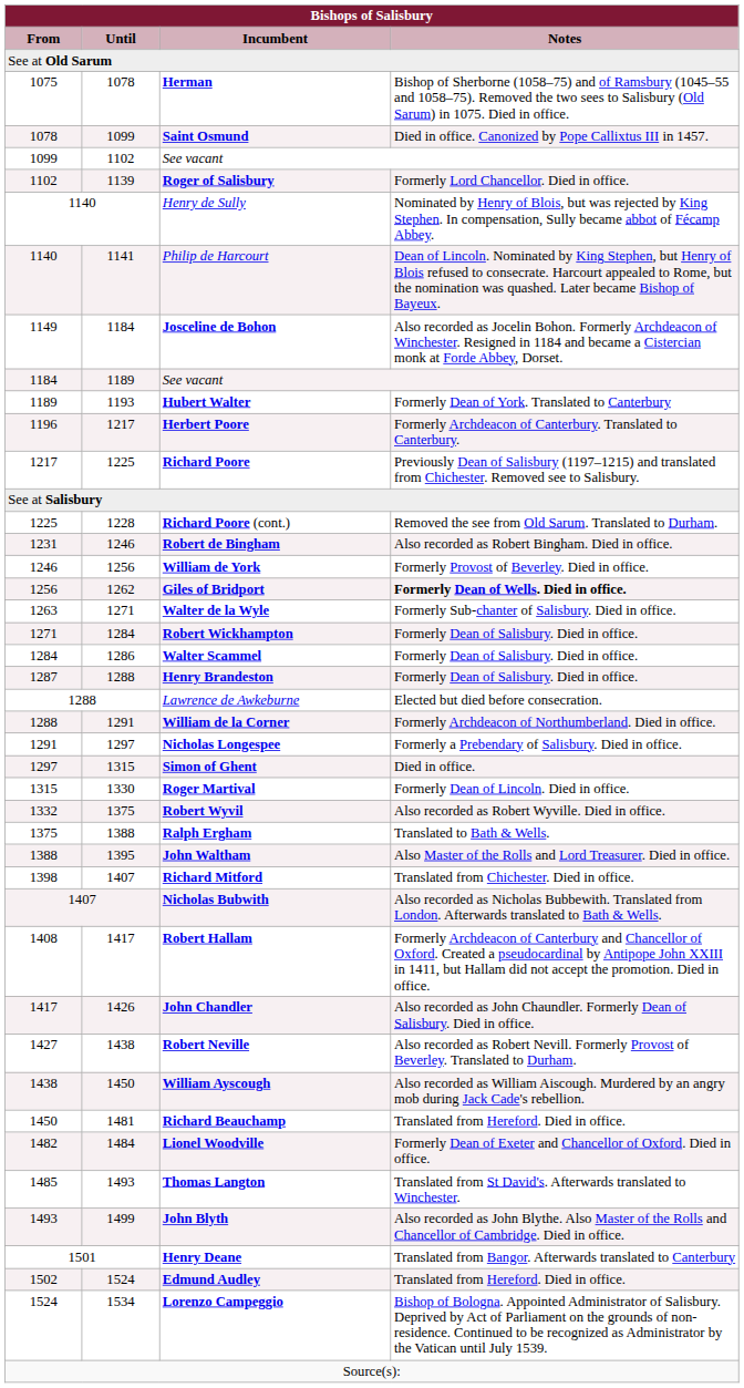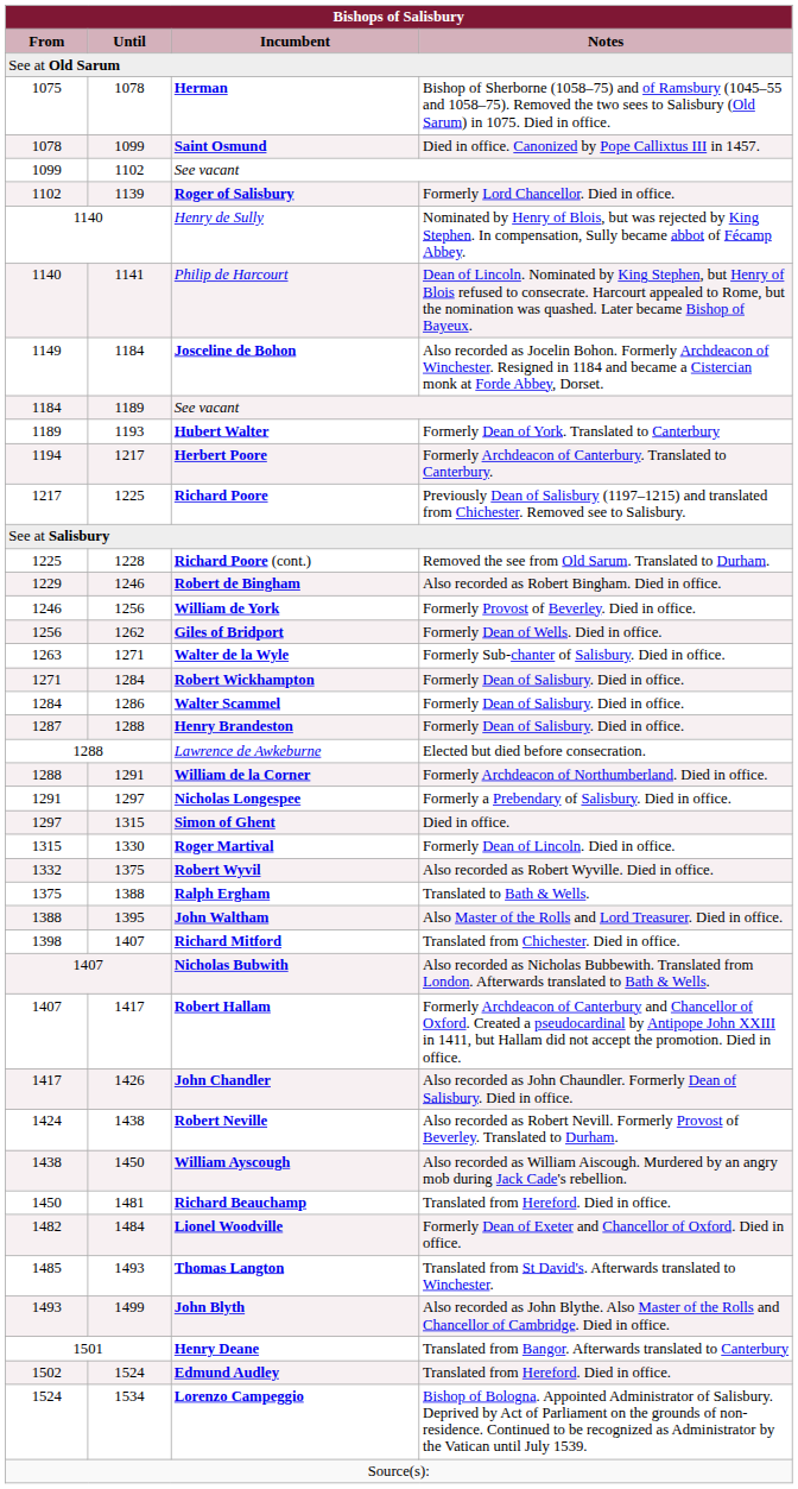 <table class="wikitable" style="width:95%;" border="1" cellpadding="2">
 <tr>
 <th colspan="4" style="background-color: #7F1734; color: white;">Bishops of Salisbury</th>
 </tr>
 <tr valign=center>
 <th style="background-color:#D4B1BB" width="10%">From</th>
 <th style="background-color:#D4B1BB" width="10%">Until</th>
 <th style="background-color:#D4B1BB" width="30%">Incumbent</th>
 <th style="background-color:#D4B1BB" width="45%">Notes</th>
 </tr>
 <tr valign=top bgcolor="#eeeeee">
 <td colspan="4">See at  <strong>Old Sarum</strong></td>
 </tr>
 <tr valign=top bgcolor="white">
 <td style="text-align: center;">1075</td>
 <td style="text-align: center;">1078</td>
 <td><strong><a href='#'>Herman</a></strong></td>
 <td>Bishop of Sherborne (1058–75) and <a href='#'>of Ramsbury</a> (1045–55 and 1058–75). Removed the two sees to Salisbury (<a href='#'>Old Sarum</a>) in 1075. Died in office.</td>
 </tr>
 <tr valign="top" style="background-color: #F7F0F2;">
 <td style="text-align: center;">1078</td>
 <td style="text-align: center;">1099</td>
 <td><strong><a href='#'>Saint Osmund</a></strong></td>
 <td>Died in office. <a href='#'>Canonized</a> by <a href='#'>Pope Callixtus III</a> in 1457.</td>
 </tr>
 <tr valign=top bgcolor="white">
 <td style="text-align: center;">1099</td>
 <td style="text-align: center;">1102</td>
 <td colspan=2><em>See vacant</em></td>
 </tr>
 <tr valign="top" style="background-color: #F7F0F2;">
 <td style="text-align: center;">1102</td>
 <td style="text-align: center;">1139</td>
 <td><strong><a href='#'>Roger of Salisbury</a></strong></td>
 <td>Formerly <a href='#'>Lord Chancellor</a>. Died in office.</td>
 </tr>
 <tr valign=top bgcolor="white">
 <td style="text-align: center;" colspan=2>1140</td>
 <td><em><a href='#'>Henry de Sully</a></em></td>
 <td>Nominated by <a href='#'>Henry of Blois</a>, but was rejected by <a href='#'>King Stephen</a>. In compensation, Sully became <a href='#'>abbot</a> of <a href='#'>Fécamp Abbey</a>.</td>
 </tr>
 <tr valign="top" style="background-color: #F7F0F2;">
 <td style="text-align: center;">1140</td>
 <td style="text-align: center;">1141</td>
 <td><em><a href='#'>Philip de Harcourt</a></em></td>
 <td><a href='#'>Dean of Lincoln</a>. Nominated by <a href='#'>King Stephen</a>, but <a href='#'>Henry of Blois</a> refused to consecrate. Harcourt appealed to Rome, but the nomination was quashed. Later became <a href='#'>Bishop of Bayeux</a>.</td>
 </tr>
 <tr valign=top bgcolor="white">
 <td style="text-align: center;">1149</td>
 <td style="text-align: center;">1184</td>
 <td><strong><a href='#'>Josceline de Bohon</a></strong></td>
 <td>Also recorded as Jocelin Bohon. Formerly <a href='#'>Archdeacon of Winchester</a>. Resigned in 1184 and became a <a href='#'>Cistercian</a> monk at <a href='#'>Forde Abbey</a>, Dorset.</td>
 </tr>
 <tr valign="top" style="background-color: #F7F0F2;">
 <td style="text-align: center;">1184</td>
 <td style="text-align: center;">1189</td>
 <td colspan=2><em>See vacant</em></td>
 </tr>
 <tr valign=top bgcolor="white">
 <td style="text-align: center;">1189</td>
 <td style="text-align: center;">1193</td>
 <td><strong><a href='#'>Hubert Walter</a></strong></td>
 <td>Formerly <a href='#'>Dean of York</a>. Translated to <a href='#'>Canterbury</a></td>
 </tr>
 <tr valign="top" style="background-color: #F7F0F2;">
-<td style="text-align: center;">1196</td>
+<td style="text-align: center;">1194</td>
 <td style="text-align: center;">1217</td>
 <td><strong><a href='#'>Herbert Poore</a></strong></td>
 <td>Formerly <a href='#'>Archdeacon of Canterbury</a>. Translated to <a href='#'>Canterbury</a>.</td>
 </tr>
 <tr valign=top bgcolor="white">
 <td style="text-align: center;">1217</td>
 <td style="text-align: center;">1225</td>
 <td><strong><a href='#'>Richard Poore</a></strong></td>
 <td>Previously <a href='#'>Dean of Salisbury</a> (1197–1215) and translated from <a href='#'>Chichester</a>. Removed see to Salisbury.</td>
 </tr>
 <tr valign=top bgcolor="#eeeeee">
 <td colspan="4">See at  <strong>Salisbury</strong></td>
 </tr>
 <tr valign=top bgcolor="white">
 <td style="text-align: center;">1225</td>
 <td style="text-align: center;">1228</td>
 <td><strong><a href='#'>Richard Poore</a></strong> (cont.)</td>
 <td>Removed the see from <a href='#'>Old Sarum</a>. Translated to <a href='#'>Durham</a>.</td>
 </tr>
 <tr valign="top" style="background-color: #F7F0F2;">
-<td style="text-align: center;">1231</td>
+<td style="text-align: center;">1229</td>
 <td style="text-align: center;">1246</td>
 <td><strong><a href='#'>Robert de Bingham</a></strong></td>
 <td>Also recorded as Robert Bingham. Died in office.</td>
 </tr>
 <tr valign=top bgcolor="white">
 <td style="text-align: center;">1246</td>
 <td style="text-align: center;">1256</td>
 <td><strong><a href='#'>William de York</a></strong></td>
 <td>Formerly <a href='#'>Provost</a> of <a href='#'>Beverley</a>. Died in office.</td>
 </tr>
 <tr valign="top" style="background-color: #F7F0F2;">
 <td style="text-align: center;">1256</td>
 <td style="text-align: center;">1262</td>
 <td><strong><a href='#'>Giles of Bridport</a></strong></td>
-<td><strong>Formerly <a href='#'>Dean of Wells</a>. Died in office.</strong></td>
+<td>Formerly <a href='#'>Dean of Wells</a>. Died in office.</td>
 </tr>
 <tr valign=top bgcolor="white">
 <td style="text-align: center;">1263</td>
 <td style="text-align: center;">1271</td>
 <td><strong><a href='#'>Walter de la Wyle</a></strong></td>
 <td>Formerly Sub-<a href='#'>chanter</a> of <a href='#'>Salisbury</a>. Died in office.</td>
 </tr>
 <tr valign="top" style="background-color: #F7F0F2;">
 <td style="text-align: center;">1271</td>
 <td style="text-align: center;">1284</td>
 <td><strong><a href='#'>Robert Wickhampton</a></strong></td>
 <td>Formerly <a href='#'>Dean of Salisbury</a>. Died in office.</td>
 </tr>
 <tr valign=top bgcolor="white">
 <td style="text-align: center;">1284</td>
 <td style="text-align: center;">1286</td>
 <td><strong><a href='#'>Walter Scammel</a></strong></td>
 <td>Formerly <a href='#'>Dean of Salisbury</a>. Died in office.</td>
 </tr>
 <tr valign="top" style="background-color: #F7F0F2;">
 <td style="text-align: center;">1287</td>
 <td style="text-align: center;">1288</td>
 <td><strong><a href='#'>Henry Brandeston</a></strong></td>
 <td>Formerly <a href='#'>Dean of Salisbury</a>. Died in office.</td>
 </tr>
 <tr valign=top bgcolor="white">
 <td style="text-align: center;" colspan=2>1288</td>
 <td><em><a href='#'>Lawrence de Awkeburne</a></em></td>
 <td>Elected but died before consecration.</td>
 </tr>
 <tr valign="top" style="background-color: #F7F0F2;">
 <td style="text-align: center;">1288</td>
 <td style="text-align: center;">1291</td>
 <td><strong><a href='#'>William de la Corner</a></strong></td>
 <td>Formerly <a href='#'>Archdeacon of Northumberland</a>. Died in office.</td>
 </tr>
 <tr valign=top bgcolor="white">
 <td style="text-align: center;">1291</td>
 <td style="text-align: center;">1297</td>
 <td><strong><a href='#'>Nicholas Longespee</a></strong></td>
 <td>Formerly a <a href='#'>Prebendary</a> of <a href='#'>Salisbury</a>. Died in office.</td>
 </tr>
 <tr valign="top" style="background-color: #F7F0F2;">
 <td style="text-align: center;">1297</td>
 <td style="text-align: center;">1315</td>
 <td><strong><a href='#'>Simon of Ghent</a></strong></td>
 <td>Died in office.</td>
 </tr>
 <tr valign=top bgcolor="white">
 <td style="text-align: center;">1315</td>
 <td style="text-align: center;">1330</td>
 <td><strong><a href='#'>Roger Martival</a></strong></td>
 <td>Formerly <a href='#'>Dean of Lincoln</a>. Died in office.</td>
 </tr>
 <tr valign="top" style="background-color: #F7F0F2;">
 <td style="text-align: center;">1332</td>
 <td style="text-align: center;">1375</td>
 <td><strong><a href='#'>Robert Wyvil</a></strong></td>
 <td>Also recorded as Robert Wyville. Died in office.</td>
 </tr>
 <tr valign=top bgcolor="white">
 <td style="text-align: center;">1375</td>
 <td style="text-align: center;">1388</td>
 <td><strong><a href='#'>Ralph Ergham</a></strong></td>
 <td>Translated to <a href='#'>Bath & Wells</a>.</td>
 </tr>
 <tr valign="top" style="background-color: #F7F0F2;">
 <td style="text-align: center;">1388</td>
 <td style="text-align: center;">1395</td>
 <td><strong><a href='#'>John Waltham</a></strong></td>
 <td>Also <a href='#'>Master of the Rolls</a> and <a href='#'>Lord Treasurer</a>. Died in office.</td>
 </tr>
 <tr valign=top bgcolor="white">
 <td style="text-align: center;">1398</td>
 <td style="text-align: center;">1407</td>
 <td><strong><a href='#'>Richard Mitford</a></strong></td>
 <td>Translated from <a href='#'>Chichester</a>. Died in office.</td>
 </tr>
 <tr valign="top" style="background-color: #F7F0F2;">
 <td style="text-align: center;" colspan=2>1407</td>
 <td><strong><a href='#'>Nicholas Bubwith</a></strong></td>
 <td>Also recorded as Nicholas Bubbewith. Translated from <a href='#'>London</a>. Afterwards translated to <a href='#'>Bath & Wells</a>.</td>
 </tr>
 <tr valign=top bgcolor="white">
-<td style="text-align: center;">1408</td>
+<td style="text-align: center;">1407</td>
 <td style="text-align: center;">1417</td>
 <td><strong><a href='#'>Robert Hallam</a></strong></td>
 <td>Formerly <a href='#'>Archdeacon of Canterbury</a> and <a href='#'>Chancellor of Oxford</a>. Created a <a href='#'>pseudocardinal</a> by <a href='#'>Antipope John XXIII</a> in 1411, but Hallam did not accept the promotion. Died in office.</td>
 </tr>
 <tr valign="top" style="background-color: #F7F0F2;">
 <td style="text-align: center;">1417</td>
 <td style="text-align: center;">1426</td>
 <td><strong><a href='#'>John Chandler</a></strong></td>
 <td>Also recorded as John Chaundler. Formerly <a href='#'>Dean of Salisbury</a>. Died in office.</td>
 </tr>
 <tr valign=top bgcolor="white">
-<td style="text-align: center;">1427</td>
+<td style="text-align: center;">1424</td>
 <td style="text-align: center;">1438</td>
 <td><strong><a href='#'>Robert Neville</a></strong></td>
 <td>Also recorded as Robert Nevill. Formerly <a href='#'>Provost</a> of <a href='#'>Beverley</a>. Translated to <a href='#'>Durham</a>.</td>
 </tr>
 <tr valign="top" style="background-color: #F7F0F2;">
 <td style="text-align: center;">1438</td>
 <td style="text-align: center;">1450</td>
 <td><strong><a href='#'>William Ayscough</a></strong></td>
 <td>Also recorded as William Aiscough. Murdered by an angry mob during <a href='#'>Jack Cade</a>'s rebellion.</td>
 </tr>
 <tr valign=top bgcolor="white">
 <td style="text-align: center;">1450</td>
 <td style="text-align: center;">1481</td>
 <td><strong><a href='#'>Richard Beauchamp</a></strong></td>
 <td>Translated from <a href='#'>Hereford</a>. Died in office.</td>
 </tr>
 <tr valign="top" style="background-color: #F7F0F2;">
 <td style="text-align: center;">1482</td>
 <td style="text-align: center;">1484</td>
 <td><strong><a href='#'>Lionel Woodville</a></strong></td>
 <td>Formerly <a href='#'>Dean of Exeter</a> and <a href='#'>Chancellor of Oxford</a>. Died in office.</td>
 </tr>
 <tr valign=top bgcolor="white">
 <td style="text-align: center;">1485</td>
 <td style="text-align: center;">1493</td>
 <td><strong><a href='#'>Thomas Langton</a></strong></td>
 <td>Translated from <a href='#'>St David's</a>. Afterwards translated to <a href='#'>Winchester</a>.</td>
 </tr>
 <tr valign="top" style="background-color: #F7F0F2;">
 <td style="text-align: center;">1493</td>
 <td style="text-align: center;">1499</td>
 <td><strong><a href='#'>John Blyth</a></strong></td>
 <td>Also recorded as John Blythe. Also <a href='#'>Master of the Rolls</a> and <a href='#'>Chancellor of Cambridge</a>. Died in office.</td>
 </tr>
 <tr valign=top bgcolor="white">
 <td style="text-align: center;" colspan=2>1501</td>
 <td><strong><a href='#'>Henry Deane</a></strong></td>
 <td>Translated from <a href='#'>Bangor</a>. Afterwards translated to <a href='#'>Canterbury</a></td>
 </tr>
 <tr valign="top" style="background-color: #F7F0F2;">
 <td style="text-align: center;">1502</td>
 <td style="text-align: center;">1524</td>
 <td><strong><a href='#'>Edmund Audley</a></strong></td>
 <td>Translated from <a href='#'>Hereford</a>. Died in office.</td>
 </tr>
 <tr valign=top bgcolor="white">
 <td style="text-align: center;">1524</td>
 <td style="text-align: center;">1534</td>
 <td><strong><a href='#'>Lorenzo Campeggio</a></strong></td>
 <td><a href='#'>Bishop of Bologna</a>. Appointed Administrator of Salisbury. Deprived by Act of Parliament on the grounds of non-residence. Continued to be recognized as Administrator by the Vatican until July 1539.</td>
 </tr>
 <tr valign=top>
 <td align=center colspan="4">Source(s):</td>
 </tr>
 </table>
